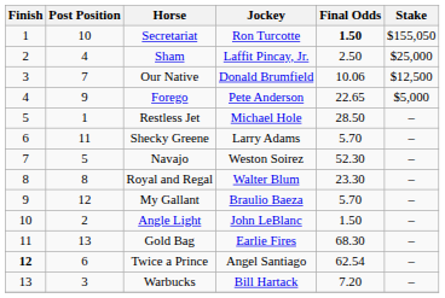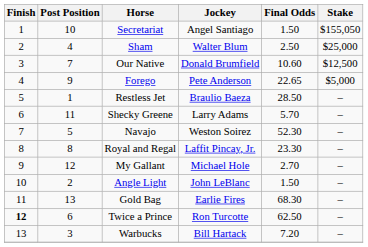 <table class="wikitable sortable plainrowheaders">
 <tr>
 <th scope="col">Finish</th>
 <th scope="col">Post Position</th>
 <th scope="col">Horse</th>
 <th scope="col">Jockey</th>
 <th scope="col">Final Odds</th>
 <th scope="col" class="unsortable">Stake</th>
 </tr>
 <tr>
 <td style="text-align:center;">1</td>
 <td style="text-align:center;">10</td>
 <td style="text-align:center;"><a href='#'>Secretariat</a></td>
-<td style="text-align:center;"><a href='#'>Ron Turcotte</a></td>
-<td style="text-align:center;"><strong>1.50</strong></td>
+<td style="text-align:center;">Angel Santiago</td>
+<td style="text-align:center;">1.50</td>
 <td style="text-align:center;">$155,050</td>
 </tr>
 <tr>
 <td style="text-align:center;">2</td>
 <td style="text-align:center;">4</td>
 <td style="text-align:center;"><a href='#'>Sham</a></td>
-<td style="text-align:center;"><a href='#'>Laffit Pincay, Jr.</a></td>
+<td style="text-align:center;"><a href='#'>Walter Blum</a></td>
 <td style="text-align:center;">2.50</td>
 <td style="text-align:center;">$25,000</td>
 </tr>
 <tr>
 <td style="text-align:center;">3</td>
 <td style="text-align:center;">7</td>
 <td style="text-align:center;">Our Native</td>
 <td style="text-align:center;"><a href='#'>Donald Brumfield</a></td>
-<td style="text-align:center;">10.06</td>
+<td style="text-align:center;">10.60</td>
 <td style="text-align:center;">$12,500</td>
 </tr>
 <tr>
 <td style="text-align:center;">4</td>
 <td style="text-align:center;">9</td>
 <td style="text-align:center;"><a href='#'>Forego</a></td>
 <td style="text-align:center;"><a href='#'>Pete Anderson</a></td>
 <td style="text-align:center;">22.65</td>
 <td style="text-align:center;">$5,000</td>
 </tr>
 <tr>
 <td style="text-align:center;">5</td>
 <td style="text-align:center;">1</td>
 <td style="text-align:center;">Restless Jet</td>
-<td style="text-align:center;"><a href='#'>Michael Hole</a></td>
+<td style="text-align:center;"><a href='#'>Braulio Baeza</a></td>
 <td style="text-align:center;">28.50</td>
 <td style="text-align:center;">–</td>
 </tr>
 <tr>
 <td style="text-align:center;">6</td>
 <td style="text-align:center;">11</td>
 <td style="text-align:center;">Shecky Greene</td>
 <td style="text-align:center;">Larry Adams</td>
 <td style="text-align:center;">5.70</td>
 <td style="text-align:center;">–</td>
 </tr>
 <tr>
 <td style="text-align:center;">7</td>
 <td style="text-align:center;">5</td>
 <td style="text-align:center;">Navajo</td>
 <td style="text-align:center;">Weston Soirez</td>
 <td style="text-align:center;">52.30</td>
 <td style="text-align:center;">–</td>
 </tr>
 <tr>
 <td style="text-align:center;">8</td>
 <td style="text-align:center;">8</td>
 <td style="text-align:center;">Royal and Regal</td>
-<td style="text-align:center;"><a href='#'>Walter Blum</a></td>
+<td style="text-align:center;"><a href='#'>Laffit Pincay, Jr.</a></td>
 <td style="text-align:center;">23.30</td>
 <td style="text-align:center;">–</td>
 </tr>
 <tr>
 <td style="text-align:center;">9</td>
 <td style="text-align:center;">12</td>
 <td style="text-align:center;">My Gallant</td>
-<td style="text-align:center;"><a href='#'>Braulio Baeza</a></td>
-<td style="text-align:center;">5.70</td>
+<td style="text-align:center;"><a href='#'>Michael Hole</a></td>
+<td style="text-align:center;">2.70</td>
 <td style="text-align:center;">–</td>
 </tr>
 <tr>
 <td style="text-align:center;">10</td>
 <td style="text-align:center;">2</td>
 <td style="text-align:center;"><a href='#'>Angle Light</a></td>
 <td style="text-align:center;"><a href='#'>John LeBlanc</a></td>
 <td style="text-align:center;">1.50</td>
 <td style="text-align:center;">–</td>
 </tr>
 <tr>
 <td style="text-align:center;">11</td>
 <td style="text-align:center;">13</td>
 <td style="text-align:center;">Gold Bag</td>
 <td style="text-align:center;"><a href='#'>Earlie Fires</a></td>
 <td style="text-align:center;">68.30</td>
 <td style="text-align:center;">–</td>
 </tr>
 <tr>
 <td style="text-align:center;"><strong>12</strong></td>
 <td style="text-align:center;">6</td>
 <td style="text-align:center;">Twice a Prince</td>
-<td style="text-align:center;">Angel Santiago</td>
-<td style="text-align:center;">62.54</td>
+<td style="text-align:center;"><a href='#'>Ron Turcotte</a></td>
+<td style="text-align:center;">62.50</td>
 <td style="text-align:center;">–</td>
 </tr>
 <tr>
 <td style="text-align:center;">13</td>
 <td style="text-align:center;">3</td>
 <td style="text-align:center;">Warbucks</td>
 <td style="text-align:center;"><a href='#'>Bill Hartack</a></td>
 <td style="text-align:center;">7.20</td>
 <td style="text-align:center;">–</td>
 </tr>
 <tr>
 </tr>
 </table>
